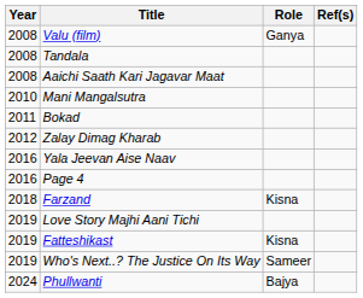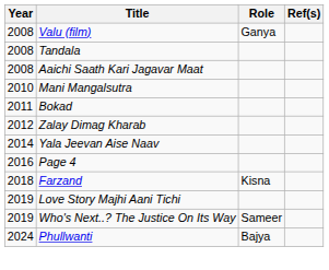 <table class="wikitable sortable">
 <tr>
 <th>Year</th>
 <th>Title</th>
 <th>Role</th>
 <th class="unsortable">Ref(s)</th>
 </tr>
 <tr>
 <td>2008</td>
 <td><em><a href='#'>Valu (film)</a></em></td>
 <td>Ganya</td>
 <td></td>
 </tr>
 <tr>
 <td>2008</td>
 <td><em>Tandala</em></td>
 <td></td>
 <td></td>
 </tr>
 <tr>
 <td>2008</td>
 <td><em>Aaichi Saath Kari Jagavar Maat</em></td>
 <td></td>
 <td></td>
 </tr>
 <tr>
 <td>2010</td>
 <td><em>Mani Mangalsutra</em></td>
 <td></td>
 <td></td>
 </tr>
 <tr>
 <td>2011</td>
 <td><em>Bokad</em></td>
 <td></td>
 <td></td>
 </tr>
 <tr>
 <td>2012</td>
 <td><em>Zalay Dimag Kharab</em></td>
 <td></td>
 <td></td>
 </tr>
 <tr>
-<td>2016</td>
+<td>2014</td>
 <td><em>Yala Jeevan Aise Naav</em></td>
 <td></td>
 <td></td>
 </tr>
 <tr>
 <td>2016</td>
 <td><em>Page 4</em></td>
 <td></td>
 <td></td>
 </tr>
 <tr>
 <td>2018</td>
 <td><em><a href='#'>Farzand</a></em></td>
 <td>Kisna</td>
 <td></td>
 </tr>
 <tr>
 <td>2019</td>
 <td><em>Love Story Majhi Aani Tichi</em></td>
 <td></td>
 <td></td>
 </tr>
 <tr>
 <td>2019</td>
-<td><em><a href='#'>Fatteshikast</a></em></td>
-<td>Kisna</td>
-<td></td>
-</tr>
-<tr>
-<td>2019</td>
 <td><em>Who's Next..? The Justice On Its Way</em></td>
 <td>Sameer</td>
 <td></td>
 </tr>
 <tr>
 <td>2024</td>
 <td><em><a href='#'>Phullwanti</a></em></td>
 <td>Bajya</td>
 <td></td>
 </tr>
 </table>
